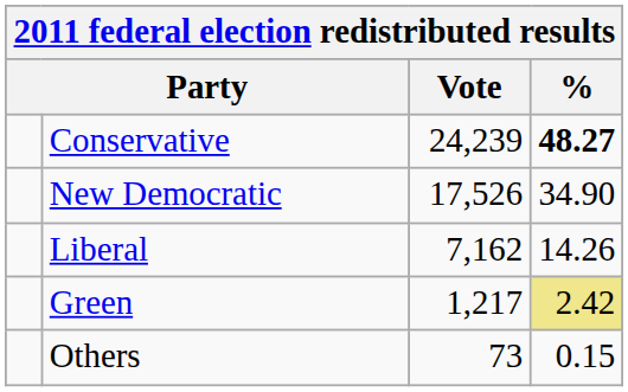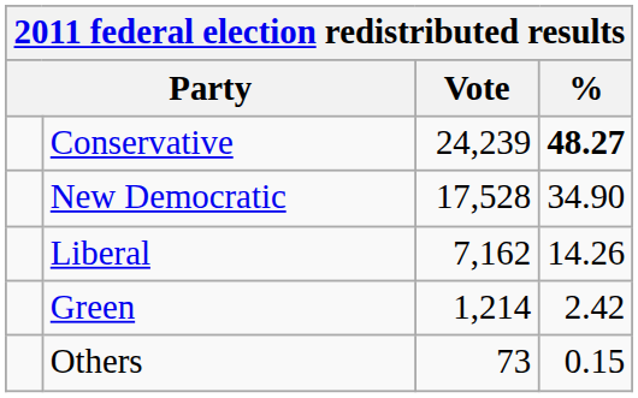 <table class="wikitable">
 <tr>
 <th colspan="4"><a href='#'>2011 federal election</a> redistributed results</th>
 </tr>
 <tr>
 <th bgcolor="#DDDDFF" width="130px" colspan="2">Party</th>
 <th bgcolor="#DDDDFF" width="50px">Vote</th>
 <th bgcolor="#DDDDFF" width="30px">%</th>
 </tr>
 <tr>
 <td> </td>
 <td><a href='#'>Conservative</a></td>
 <td align=right>24,239</td>
 <td align=right><strong>48.27</strong></td>
 </tr>
 <tr>
 <td> </td>
 <td><a href='#'>New Democratic</a></td>
-<td align=right>17,526</td>
+<td align=right>17,528</td>
 <td align=right>34.90</td>
 </tr>
 <tr>
 <td> </td>
 <td><a href='#'>Liberal</a></td>
 <td align=right>7,162</td>
 <td align=right>14.26</td>
 </tr>
 <tr>
 <td> </td>
 <td><a href='#'>Green</a></td>
-<td align=right>1,217</td>
-<td align=right style="background: khaki;">2.42</td>
+<td align=right>1,214</td>
+<td align=right>2.42</td>
 </tr>
 <tr>
 <td> </td>
 <td>Others</td>
 <td align=right>73</td>
 <td align=right>0.15</td>
 </tr>
 </table>
